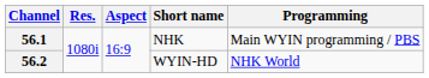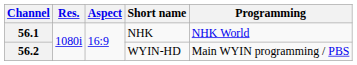 <table class="wikitable">
 <tr>
 <th><a href='#'>Channel</a></th>
 <th><a href='#'>Res.</a></th>
 <th><a href='#'>Aspect</a></th>
 <th>Short name</th>
 <th>Programming</th>
 </tr>
 <tr>
 <th scope = "row">56.1</th>
 <td rowspan="2"><a href='#'>1080i</a></td>
 <td rowspan="2"><a href='#'>16:9</a></td>
 <td>NHK</td>
-<td>Main WYIN programming / <a href='#'>PBS</a></td>
+<td><a href='#'>NHK World</a></td>
 </tr>
 <tr>
 <th scope = "row">56.2</th>
 <td>WYIN-HD</td>
-<td><a href='#'>NHK World</a></td>
+<td>Main WYIN programming / <a href='#'>PBS</a></td>
 </tr>
 </table>
